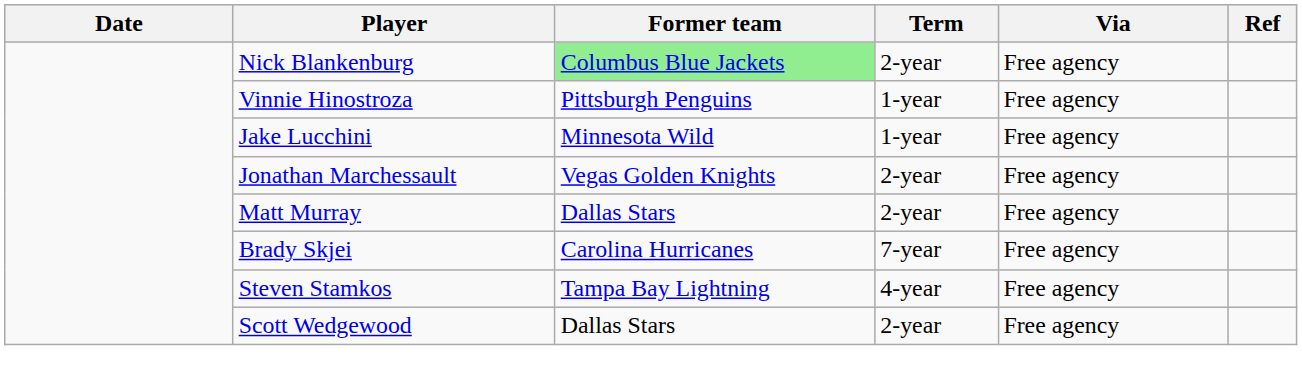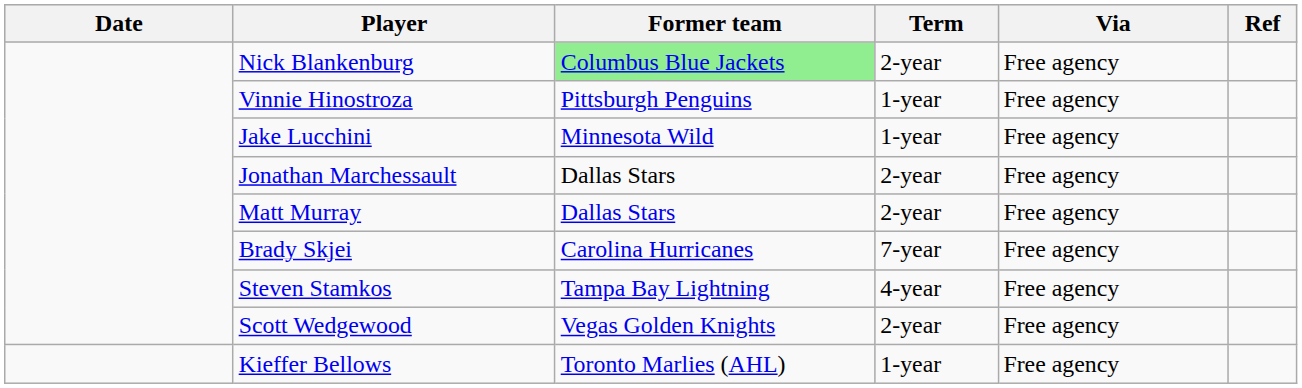 <table class="wikitable">
 <tr style="background:#ddd; text-align:center;">
 <th style="width: 10em;">Date</th>
 <th style="width: 14em;">Player</th>
 <th style="width: 14em;">Former team</th>
 <th style="width: 5em;">Term</th>
 <th style="width: 10em;">Via</th>
 <th style="width: 2.5em;">Ref</th>
 </tr>
 <tr>
 <td rowspan=8></td>
 <td><a href='#'>Nick Blankenburg</a></td>
 <td style="background: lightgreen;"><a href='#'>Columbus Blue Jackets</a></td>
 <td>2-year</td>
 <td>Free agency</td>
 <td></td>
 </tr>
 <tr>
 <td><a href='#'>Vinnie Hinostroza</a></td>
 <td><a href='#'>Pittsburgh Penguins</a></td>
 <td>1-year</td>
 <td>Free agency</td>
 <td></td>
 </tr>
 <tr>
 <td><a href='#'>Jake Lucchini</a></td>
 <td><a href='#'>Minnesota Wild</a></td>
 <td>1-year</td>
 <td>Free agency</td>
 <td></td>
 </tr>
 <tr>
 <td><a href='#'>Jonathan Marchessault</a></td>
-<td><a href='#'>Vegas Golden Knights</a></td>
+<td>Dallas Stars</td>
 <td>2-year</td>
 <td>Free agency</td>
 <td></td>
 </tr>
 <tr>
 <td><a href='#'>Matt Murray</a></td>
 <td><a href='#'>Dallas Stars</a></td>
 <td>2-year</td>
 <td>Free agency</td>
 <td></td>
 </tr>
 <tr>
 <td><a href='#'>Brady Skjei</a></td>
 <td><a href='#'>Carolina Hurricanes</a></td>
 <td>7-year</td>
 <td>Free agency</td>
 <td></td>
 </tr>
 <tr>
 <td><a href='#'>Steven Stamkos</a></td>
 <td><a href='#'>Tampa Bay Lightning</a></td>
 <td>4-year</td>
 <td>Free agency</td>
 <td></td>
 </tr>
 <tr>
 <td><a href='#'>Scott Wedgewood</a></td>
-<td>Dallas Stars</td>
+<td><a href='#'>Vegas Golden Knights</a></td>
 <td>2-year</td>
 <td>Free agency</td>
 <td></td>
 </tr>
+<tr>
+<td></td>
+<td><a href='#'>Kieffer Bellows</a></td>
+<td><a href='#'>Toronto Marlies</a> (<a href='#'>AHL</a>)</td>
+<td>1-year</td>
+<td>Free agency</td>
+<td></td>
+</tr>
 </table>
